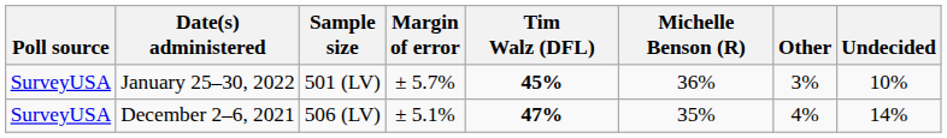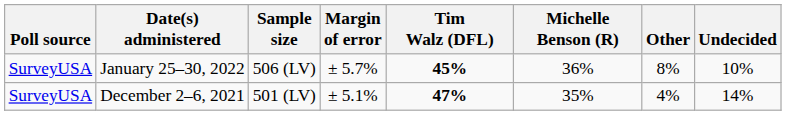 <table class="wikitable" style="font-size:90%;text-align:center;">
 <tr valign=bottom>
 <th>Poll source</th>
 <th>Date(s)<br>administered</th>
 <th>Sample<br>size</th>
 <th>Margin<br>of error</th>
 <th style="width:100px;">Tim<br>Walz (DFL)</th>
 <th style="width:100px;">Michelle<br>Benson (R)</th>
 <th>Other</th>
 <th>Undecided</th>
 </tr>
 <tr>
 <td style="text-align:left;"><a href='#'>SurveyUSA</a></td>
 <td>January 25–30, 2022</td>
-<td>501 (LV)</td>
+<td>506 (LV)</td>
 <td>± 5.7%</td>
 <td><strong>45%</strong></td>
 <td>36%</td>
-<td>3%</td>
+<td>8%</td>
 <td>10%</td>
 </tr>
 <tr>
 <td style="text-align:left;"><a href='#'>SurveyUSA</a></td>
 <td>December 2–6, 2021</td>
-<td>506 (LV)</td>
+<td>501 (LV)</td>
 <td>± 5.1%</td>
 <td><strong>47%</strong></td>
 <td>35%</td>
 <td>4%</td>
 <td>14%</td>
 </tr>
 </table>
